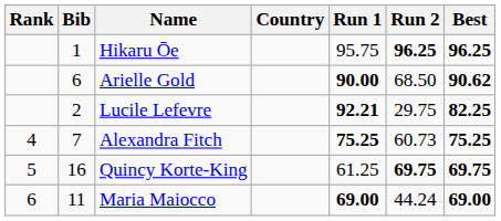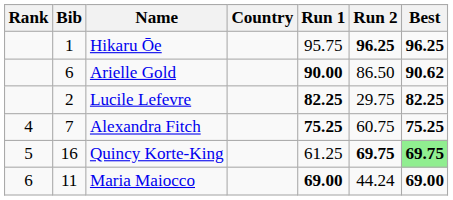 <table class="wikitable sortable" style="text-align:center">
 <tr>
 <th>Rank</th>
 <th>Bib</th>
 <th>Name</th>
 <th>Country</th>
 <th>Run 1</th>
 <th>Run 2</th>
 <th>Best</th>
 </tr>
 <tr>
 <td></td>
 <td>1</td>
 <td align=left><a href='#'>Hikaru Ōe</a></td>
 <td align=left></td>
 <td>95.75</td>
 <td><strong>96.25</strong></td>
 <td><strong>96.25</strong></td>
 </tr>
 <tr>
 <td></td>
 <td>6</td>
 <td align=left><a href='#'>Arielle Gold</a></td>
 <td align=left></td>
 <td><strong>90.00</strong></td>
-<td>68.50</td>
+<td>86.50</td>
 <td><strong>90.62</strong></td>
 </tr>
 <tr>
 <td></td>
 <td>2</td>
 <td align=left><a href='#'>Lucile Lefevre</a></td>
 <td align=left></td>
-<td><strong>92.21</strong></td>
+<td><strong>82.25</strong></td>
 <td>29.75</td>
 <td><strong>82.25</strong></td>
 </tr>
 <tr>
 <td>4</td>
 <td>7</td>
 <td align=left><a href='#'>Alexandra Fitch</a></td>
 <td align=left></td>
 <td><strong>75.25</strong></td>
-<td>60.73</td>
+<td>60.75</td>
 <td><strong>75.25</strong></td>
 </tr>
 <tr>
 <td>5</td>
 <td>16</td>
 <td align=left><a href='#'>Quincy Korte-King</a></td>
 <td align=left></td>
 <td>61.25</td>
 <td><strong>69.75</strong></td>
-<td><strong>69.75</strong></td>
+<td style="background: lightgreen;"><strong>69.75</strong></td>
 </tr>
 <tr>
 <td>6</td>
 <td>11</td>
 <td align=left><a href='#'>Maria Maiocco</a></td>
 <td align=left></td>
 <td><strong>69.00</strong></td>
 <td>44.24</td>
 <td><strong>69.00</strong></td>
 </tr>
 </table>
